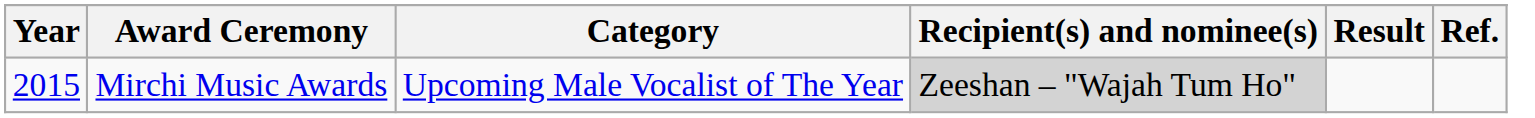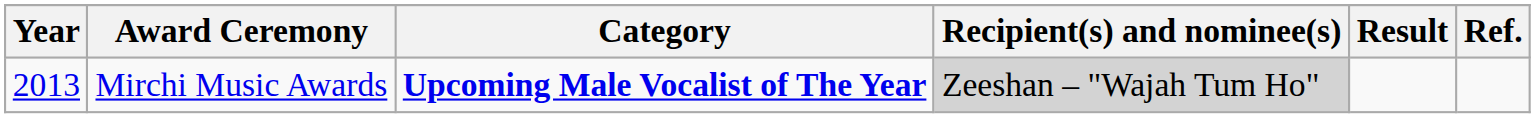 <table class="wikitable sortable">
 <tr style="background:#ccc; text-align:center;" bgcolor="#B0C4DE">
 </tr>
 <tr>
 <th>Year</th>
 <th>Award Ceremony</th>
 <th>Category</th>
 <th>Recipient(s) and nominee(s)</th>
 <th>Result</th>
 <th>Ref.</th>
 </tr>
 <tr>
-<td><a href='#'>2015</a></td>
+<td><a href='#'>2013</a></td>
 <td><a href='#'>Mirchi Music Awards</a></td>
-<td><a href='#'>Upcoming Male Vocalist of The Year</a></td>
+<td><strong><a href='#'>Upcoming Male Vocalist of The Year</a></strong></td>
 <td style="background: lightgrey;">Zeeshan – "Wajah Tum Ho"</td>
 <td></td>
 <td></td>
 </tr>
 </table>
